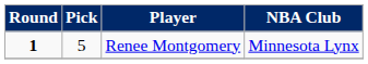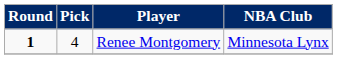 <table class="wikitable">
 <tr>
 <th style="background:#002868;color:#FFFFFF;">Round</th>
 <th style="background:#002868;color:#FFFFFF;">Pick</th>
 <th style="background:#002868;color:#FFFFFF;">Player</th>
 <th style="background:#002868;color:#FFFFFF;">NBA Club</th>
 </tr>
 <tr align="center" bgcolor="">
 <td><strong>1</strong></td>
-<td>5</td>
+<td>4</td>
 <td><a href='#'>Renee Montgomery</a></td>
 <td><a href='#'>Minnesota Lynx</a></td>
 </tr>
 <tr align="center" bgcolor="">
 </tr>
 </table>
